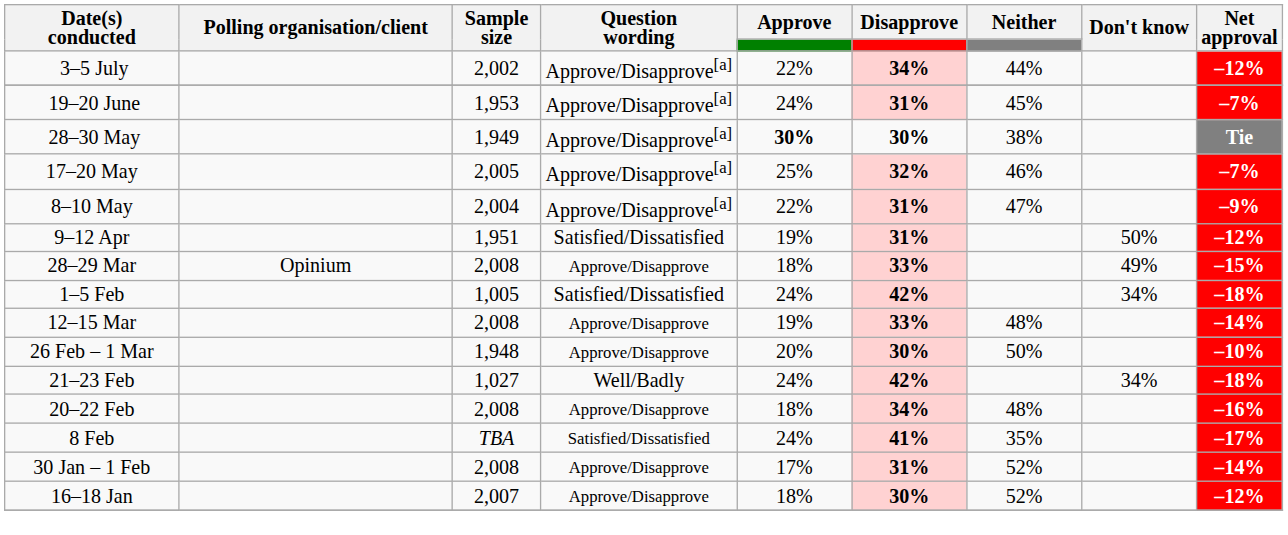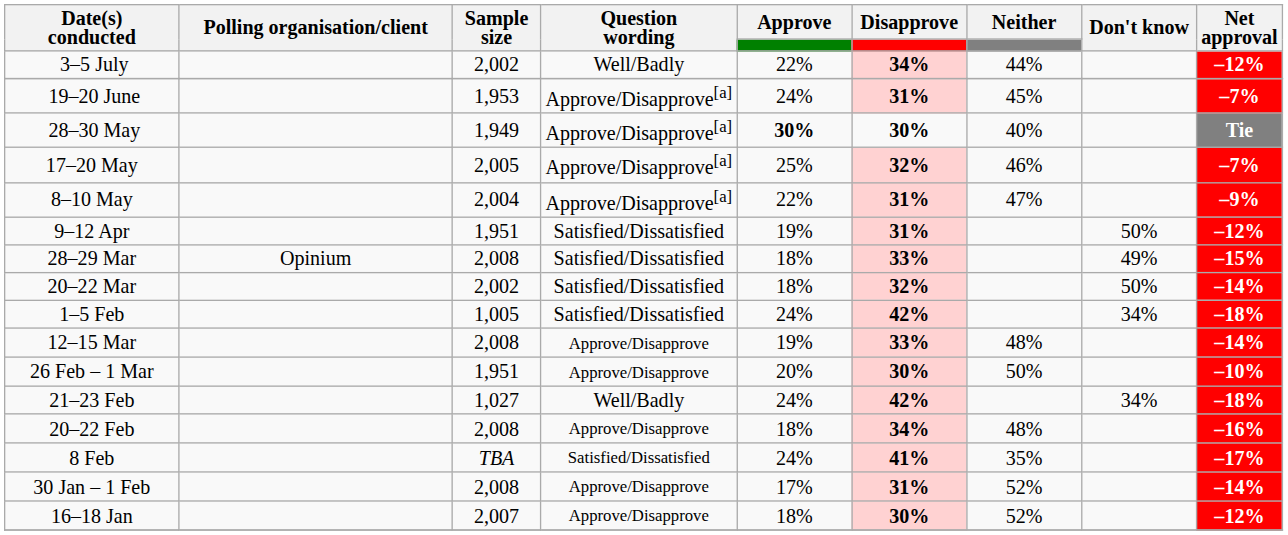 <table class="wikitable collapsible sortable" style="text-align:center;font-size:95%;line-height:14px;">
 <tr>
 <th style="width:125px;" rowspan="2">Date(s)<br>conducted</th>
 <th style="width:200px;" rowspan="2">Polling organisation/client</th>
 <th style="width:60px;" rowspan="2">Sample size</th>
 <th style="width:120px;" rowspan="2">Question<br>wording</th>
 <th class="unsortable" style="width:80px;">Approve</th>
 <th class="unsortable" style="width: 80px;">Disapprove</th>
 <th class="unsortable" style="width:80px;">Neither</th>
 <th class="unsortable" style="width:80px;" rowspan="2">Don't know</th>
 <th class="unsortable" style="width:20px;" rowspan="2">Net approval</th>
 </tr>
 <tr>
 <th class="unsortable" style="color:inherit;background:green;width:60px;"></th>
 <th class="unsortable" style="color:inherit;background:red;width:60px;"></th>
 <th class="unsortable" style="color:inherit;background:grey;width:60px;"></th>
 </tr>
 <tr>
 <td> 3–5 July</td>
 <td></td>
 <td>2,002</td>
-<td>Approve/Disapprove<sup>[a]</sup></td>
+<td>Well/Badly</td>
 <td>22%</td>
 <td style="background:#FFD2D2"><strong>34%</strong></td>
 <td>44%</td>
 <td></td>
 <td style="background:red;color:white;"><strong>–12%</strong></td>
 </tr>
 <tr>
 </tr>
 <tr>
 <td> 19–20 June</td>
 <td> </td>
 <td>1,953</td>
 <td>Approve/Disapprove<sup>[a]</sup></td>
 <td>24%</td>
 <td style="background:#FFD2D2"><strong>31%</strong></td>
 <td>45%</td>
 <td></td>
 <td style="background:red;color:white;"><strong>–7%</strong></td>
 </tr>
 <tr>
 <td> 28–30 May</td>
 <td> </td>
 <td>1,949</td>
 <td>Approve/Disapprove<sup>[a]</sup></td>
 <td><strong>30%</strong></td>
 <td><strong>30%</strong></td>
-<td>38%</td>
+<td>40%</td>
 <td></td>
 <td style="background:gray;color:white;"><strong>Tie</strong></td>
 </tr>
 <tr>
 <td>17–20 May</td>
 <td> </td>
 <td>2,005</td>
 <td>Approve/Disapprove<sup>[a]</sup></td>
 <td>25%</td>
 <td style="background:#FFD2D2"><strong>32%</strong></td>
 <td>46%</td>
 <td></td>
 <td style="background:red;color:white;"><strong>–7%</strong></td>
 </tr>
 <tr>
 <td>8–10 May</td>
 <td> </td>
 <td>2,004</td>
 <td>Approve/Disapprove<sup>[a]</sup></td>
 <td>22%</td>
 <td style="background:#FFD2D2"><strong>31%</strong></td>
 <td>47%</td>
 <td></td>
 <td style="background:red;color:white;"><strong>–9%</strong></td>
 </tr>
 <tr>
 <td>9–12 Apr</td>
 <td> </td>
 <td>1,951</td>
 <td>Satisfied/Dissatisfied</td>
 <td>19%</td>
 <td style="background:#FFD2D2"><strong>31%</strong></td>
 <td></td>
 <td>50%</td>
 <td style="background:red;color:white;"><strong>–12%</strong></td>
 </tr>
 <tr>
 <td>28–29 Mar</td>
 <td>Opinium</td>
 <td>2,008</td>
-<td><small>Approve/Disapprove</small></td>
+<td>Satisfied/Dissatisfied</td>
 <td>18%</td>
 <td style="background:#FFD2D2"><strong>33%</strong></td>
 <td></td>
 <td>49%</td>
 <td style="background:red;color:white;"><strong>–15%</strong></td>
+</tr>
+<tr>
+<td>20–22 Mar</td>
+<td></td>
+<td>2,002</td>
+<td>Satisfied/Dissatisfied</td>
+<td>18%</td>
+<td style="background:#FFD2D2"><strong>32%</strong></td>
+<td></td>
+<td>50%</td>
+<td style="background:red;color:white;"><strong>–14%</strong></td>
 </tr>
 <tr>
 <td>1–5 Feb</td>
 <td></td>
 <td>1,005</td>
 <td>Satisfied/Dissatisfied</td>
 <td>24%</td>
 <td style="background:#FFD2D2"><strong>42%</strong></td>
 <td></td>
 <td>34%</td>
 <td style="background:red;color:white;"><strong>–18%</strong></td>
 </tr>
 <tr>
 <td>12–15 Mar</td>
 <td> </td>
 <td>2,008</td>
 <td><small>Approve/Disapprove</small></td>
 <td>19%</td>
 <td style="background:#FFD2D2"><strong>33%</strong></td>
 <td>48%</td>
 <td></td>
 <td style="background:red;color:white;"><strong>–14%</strong></td>
 </tr>
 <tr>
 <td>26 Feb – 1 Mar</td>
 <td> </td>
-<td>1,948</td>
+<td>1,951</td>
 <td><small>Approve/Disapprove</small></td>
 <td>20%</td>
 <td style="background:#FFD2D2"><strong>30%</strong></td>
 <td>50%</td>
 <td></td>
 <td style="background:red;color:white;"><strong>–10%</strong></td>
 </tr>
 <tr>
 <td>21–23 Feb</td>
 <td></td>
 <td>1,027</td>
 <td>Well/Badly</td>
 <td>24%</td>
 <td style="background:#FFD2D2"><strong>42%</strong></td>
 <td></td>
 <td>34%</td>
 <td style="background:red;color:white;"><strong>–18%</strong></td>
 </tr>
 <tr>
 <td>20–22 Feb</td>
 <td> </td>
 <td>2,008</td>
 <td><small>Approve/Disapprove</small></td>
 <td>18%</td>
 <td style="background:#FFD2D2"><strong>34%</strong></td>
 <td>48%</td>
 <td></td>
 <td style="background:red;color:white;"><strong>–16%</strong></td>
 </tr>
 <tr>
 <td>8 Feb</td>
 <td></td>
 <td><em>TBA</em></td>
 <td><small>Satisfied/Dissatisfied</small></td>
 <td>24%</td>
 <td style="background:#FFD2D2"><strong>41%</strong></td>
 <td>35%</td>
 <td></td>
 <td style="background:red;color:white;"><strong>–17%</strong></td>
 </tr>
 <tr>
 <td>30 Jan – 1 Feb</td>
 <td> </td>
 <td>2,008</td>
 <td><small>Approve/Disapprove</small></td>
 <td>17%</td>
 <td style="background:#FFD2D2"><strong>31%</strong></td>
 <td>52%</td>
 <td></td>
 <td style="background:red;color:white;"><strong>–14%</strong></td>
 </tr>
 <tr>
 <td>16–18 Jan</td>
 <td></td>
 <td>2,007</td>
 <td><small>Approve/Disapprove</small></td>
 <td>18%</td>
 <td style="background:#FFD2D2"><strong>30%</strong></td>
 <td>52%</td>
 <td></td>
 <td style="background:red;color:white;"><strong>–12%</strong></td>
 </tr>
 <tr>
 </tr>
 </table>
